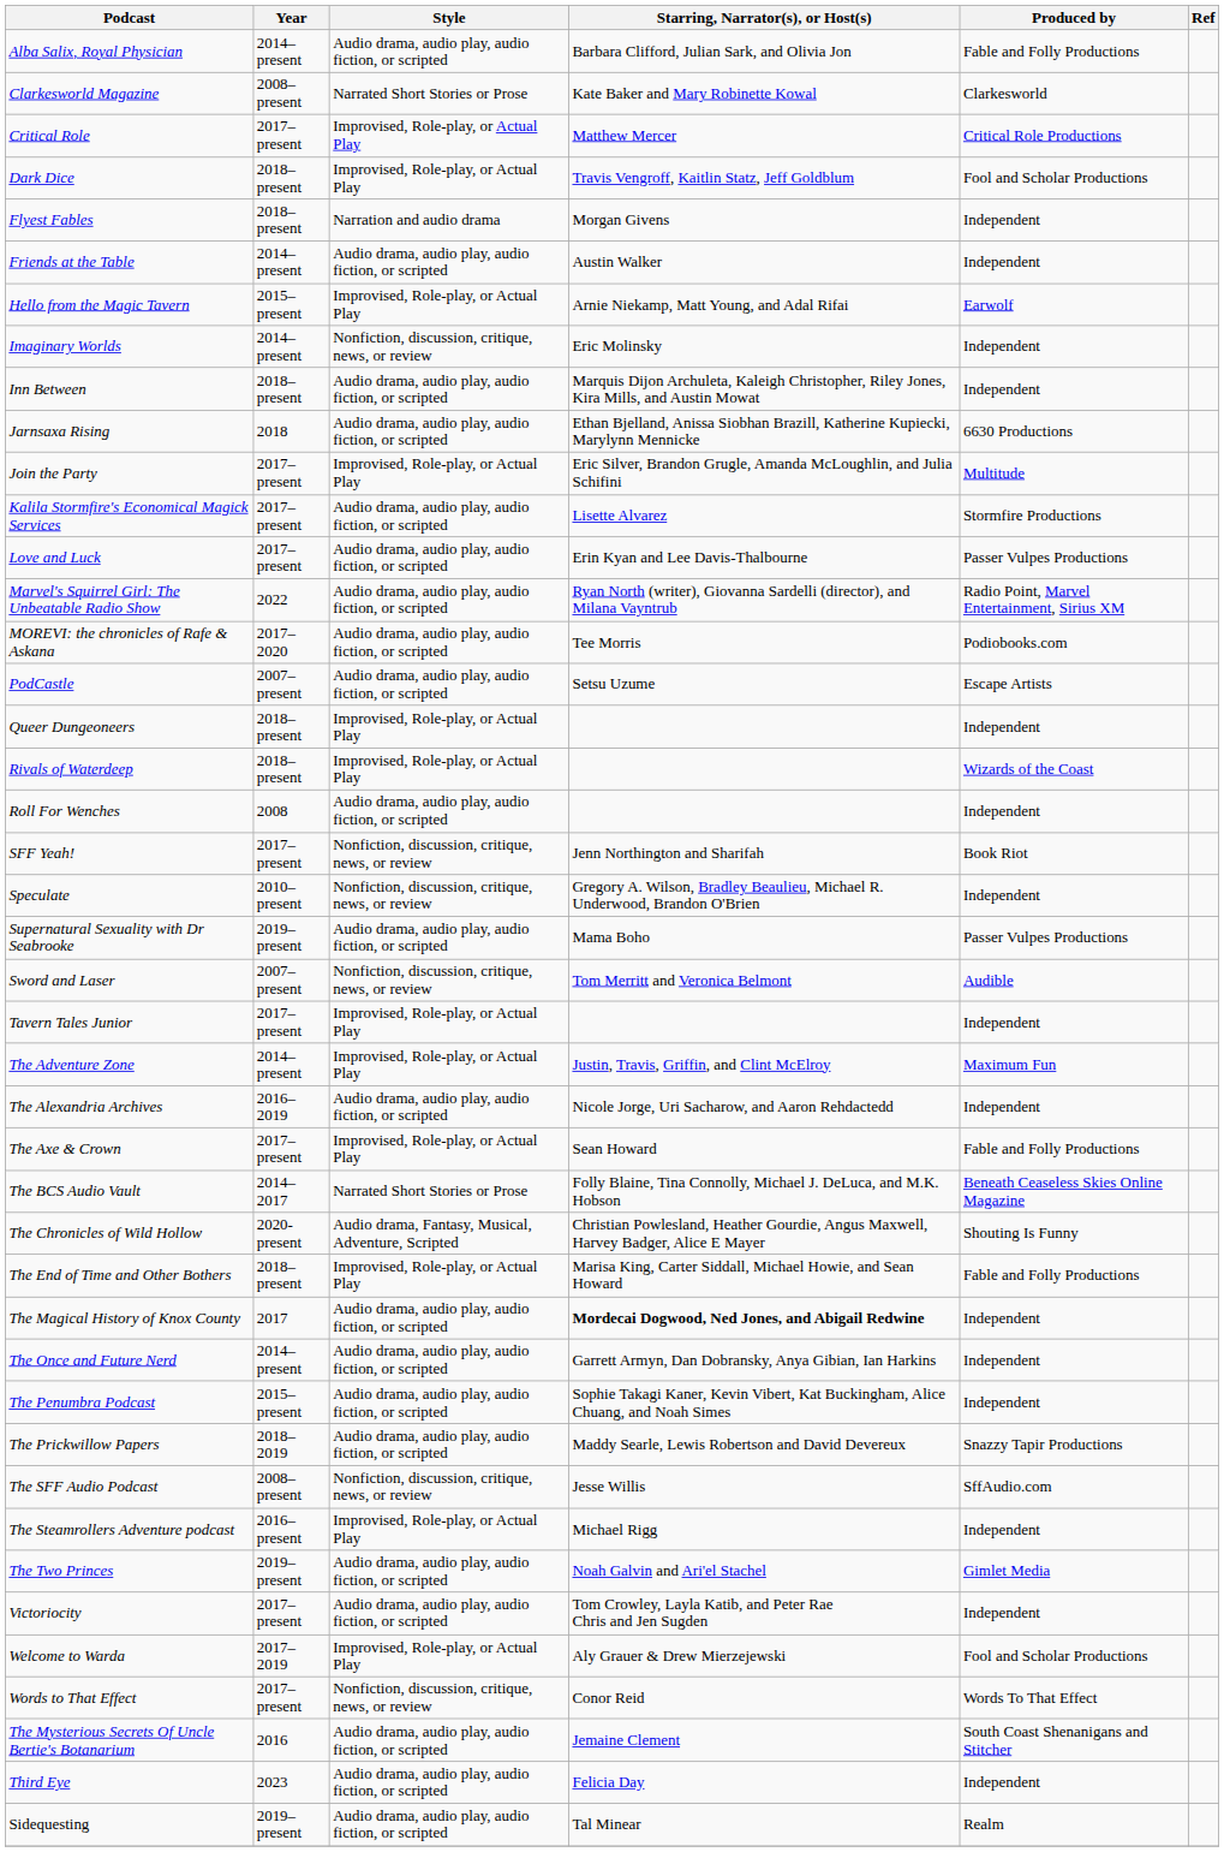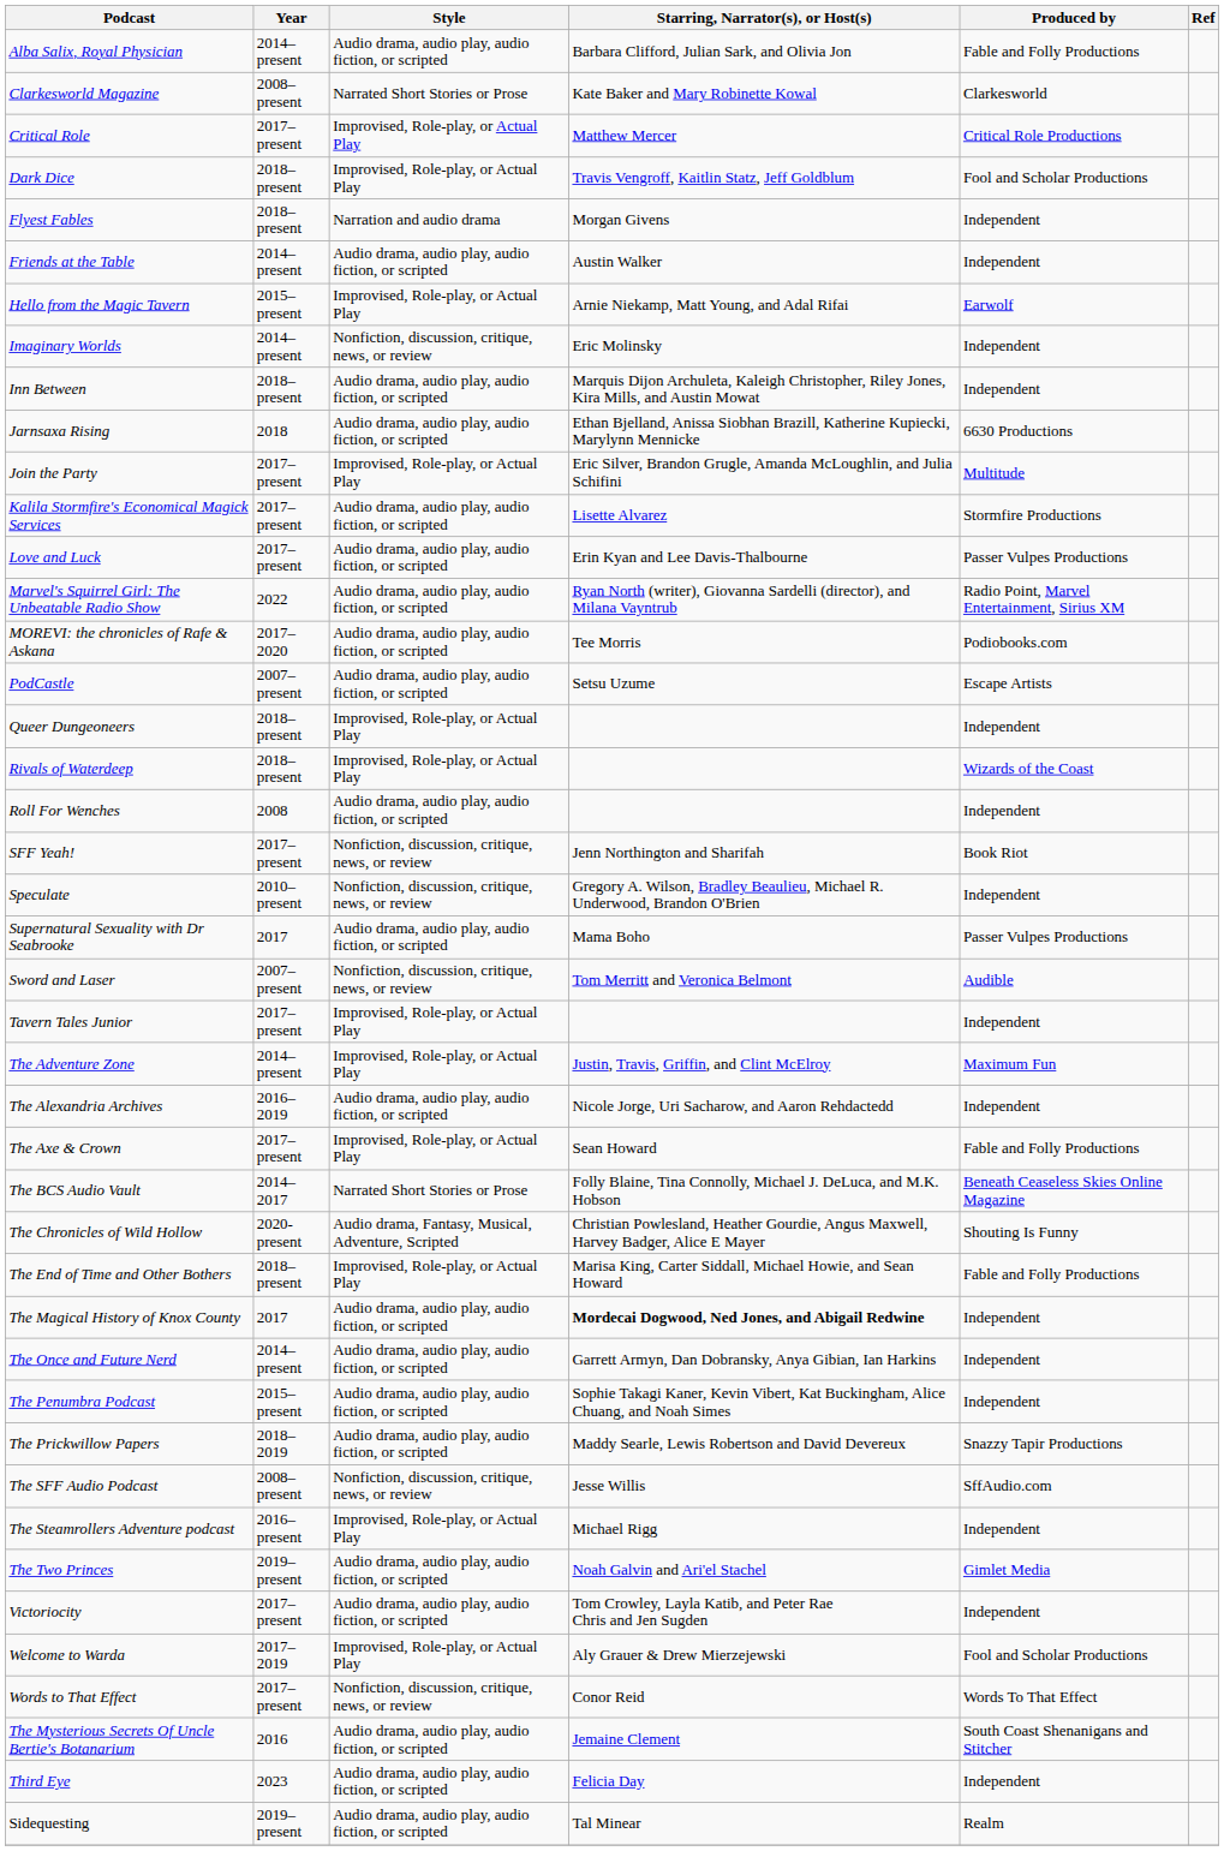 <table class="wikitable sortable">
 <tr>
 <th>Podcast</th>
 <th>Year</th>
 <th>Style</th>
 <th>Starring, Narrator(s), or Host(s)</th>
 <th>Produced by</th>
 <th>Ref</th>
 </tr>
 <tr>
 <td><em><a href='#'>Alba Salix, Royal Physician</a></em></td>
 <td>2014–present</td>
 <td>Audio drama, audio play, audio fiction, or scripted</td>
 <td>Barbara Clifford, Julian Sark, and Olivia Jon</td>
 <td>Fable and Folly Productions</td>
 <td></td>
 </tr>
 <tr>
 <td><em><a href='#'>Clarkesworld Magazine</a></em></td>
 <td>2008–present</td>
 <td>Narrated Short Stories or Prose</td>
 <td>Kate Baker and <a href='#'>Mary Robinette Kowal</a></td>
 <td>Clarkesworld</td>
 <td></td>
 </tr>
 <tr>
 <td><em><a href='#'>Critical Role</a></em></td>
 <td>2017–present</td>
 <td>Improvised, Role-play, or <a href='#'>Actual Play</a></td>
 <td><a href='#'>Matthew Mercer</a></td>
 <td><a href='#'>Critical Role Productions</a></td>
 <td></td>
 </tr>
 <tr>
 <td><em><a href='#'>Dark Dice</a></em></td>
 <td>2018–present</td>
 <td>Improvised, Role-play, or Actual Play</td>
 <td><a href='#'>Travis Vengroff</a>, <a href='#'>Kaitlin Statz</a>, <a href='#'>Jeff Goldblum</a></td>
 <td>Fool and Scholar Productions</td>
 <td></td>
 </tr>
 <tr>
 <td><em><a href='#'>Flyest Fables</a></em></td>
 <td>2018–present</td>
 <td>Narration and audio drama</td>
 <td>Morgan Givens</td>
 <td>Independent</td>
 <td></td>
 </tr>
 <tr>
 <td><em><a href='#'>Friends at the Table</a></em></td>
 <td>2014–present</td>
 <td>Audio drama, audio play, audio fiction, or scripted</td>
 <td>Austin Walker</td>
 <td>Independent</td>
 <td></td>
 </tr>
 <tr>
 <td><em><a href='#'>Hello from the Magic Tavern</a></em></td>
 <td>2015–present</td>
 <td>Improvised, Role-play, or Actual Play</td>
 <td>Arnie Niekamp, Matt Young, and Adal Rifai</td>
 <td><a href='#'>Earwolf</a></td>
 <td></td>
 </tr>
 <tr>
 <td><em><a href='#'>Imaginary Worlds</a></em></td>
 <td>2014–present</td>
 <td>Nonfiction, discussion, critique, news, or review</td>
 <td>Eric Molinsky</td>
 <td>Independent</td>
 <td></td>
 </tr>
 <tr>
 <td><em>Inn Between</em></td>
 <td>2018–present</td>
 <td>Audio drama, audio play, audio fiction, or scripted</td>
 <td>Marquis Dijon Archuleta, Kaleigh Christopher, Riley Jones, Kira Mills, and Austin Mowat</td>
 <td>Independent</td>
 <td></td>
 </tr>
 <tr>
 <td><em>Jarnsaxa Rising</em></td>
 <td>2018</td>
 <td>Audio drama, audio play, audio fiction, or scripted</td>
 <td>Ethan Bjelland, Anissa Siobhan Brazill, Katherine Kupiecki, Marylynn Mennicke</td>
 <td>6630 Productions</td>
 <td></td>
 </tr>
 <tr>
 <td><em>Join the Party</em></td>
 <td>2017–present</td>
 <td>Improvised, Role-play, or Actual Play</td>
 <td>Eric Silver, Brandon Grugle, Amanda McLoughlin, and Julia Schifini</td>
 <td><a href='#'>Multitude</a></td>
 <td></td>
 </tr>
 <tr>
 <td><em><a href='#'>Kalila Stormfire's Economical Magick Services</a></em></td>
 <td>2017–present</td>
 <td>Audio drama, audio play, audio fiction, or scripted</td>
 <td><a href='#'>Lisette Alvarez</a></td>
 <td>Stormfire Productions</td>
 <td></td>
 </tr>
 <tr>
 <td><em><a href='#'>Love and Luck</a></em></td>
 <td>2017–present</td>
 <td>Audio drama, audio play, audio fiction, or scripted</td>
 <td>Erin Kyan and Lee Davis-Thalbourne</td>
 <td>Passer Vulpes Productions</td>
 <td></td>
 </tr>
 <tr>
 <td><em><a href='#'>Marvel's Squirrel Girl: The Unbeatable Radio Show</a></em></td>
 <td>2022</td>
 <td>Audio drama, audio play, audio fiction, or scripted</td>
 <td><a href='#'>Ryan North</a> (writer), Giovanna Sardelli (director), and <a href='#'>Milana Vayntrub</a></td>
 <td>Radio Point, <a href='#'>Marvel Entertainment</a>, <a href='#'>Sirius XM</a></td>
 <td></td>
 </tr>
 <tr>
 <td><em>MOREVI: the chronicles of Rafe & Askana</em></td>
 <td>2017–2020</td>
 <td>Audio drama, audio play, audio fiction, or scripted</td>
 <td>Tee Morris</td>
 <td>Podiobooks.com</td>
 <td></td>
 </tr>
 <tr>
 <td><em><a href='#'>PodCastle</a></em></td>
 <td>2007–present</td>
 <td>Audio drama, audio play, audio fiction, or scripted</td>
 <td>Setsu Uzume</td>
 <td>Escape Artists</td>
 <td></td>
 </tr>
 <tr>
 <td><em>Queer Dungeoneers</em></td>
 <td>2018–present</td>
 <td>Improvised, Role-play, or Actual Play</td>
 <td></td>
 <td>Independent</td>
 <td></td>
 </tr>
 <tr>
 <td><em><a href='#'>Rivals of Waterdeep</a></em></td>
 <td>2018–present</td>
 <td>Improvised, Role-play, or Actual Play</td>
 <td></td>
 <td><a href='#'>Wizards of the Coast</a></td>
 <td></td>
 </tr>
 <tr>
 <td><em>Roll For Wenches</em></td>
 <td>2008</td>
 <td>Audio drama, audio play, audio fiction, or scripted</td>
 <td></td>
 <td>Independent</td>
 <td></td>
 </tr>
 <tr>
 <td><em>SFF Yeah!</em></td>
 <td>2017–present</td>
 <td>Nonfiction, discussion, critique, news, or review</td>
 <td>Jenn Northington and Sharifah</td>
 <td>Book Riot</td>
 <td></td>
 </tr>
 <tr>
 <td><em>Speculate</em></td>
 <td>2010–present</td>
 <td>Nonfiction, discussion, critique, news, or review</td>
 <td>Gregory A. Wilson, <a href='#'>Bradley Beaulieu</a>, Michael R. Underwood, Brandon O'Brien</td>
 <td>Independent</td>
 <td><em></em></td>
 </tr>
 <tr>
 <td><em>Supernatural Sexuality with Dr Seabrooke</em></td>
-<td>2019–present</td>
+<td>2017</td>
 <td>Audio drama, audio play, audio fiction, or scripted</td>
 <td>Mama Boho</td>
 <td>Passer Vulpes Productions</td>
 <td></td>
 </tr>
 <tr>
 <td><em>Sword and Laser</em></td>
 <td>2007–present</td>
 <td>Nonfiction, discussion, critique, news, or review</td>
 <td><a href='#'>Tom Merritt</a> and <a href='#'>Veronica Belmont</a></td>
 <td><a href='#'>Audible</a></td>
 <td></td>
 </tr>
 <tr>
 <td><em>Tavern Tales Junior</em></td>
 <td>2017–present</td>
 <td>Improvised, Role-play, or Actual Play</td>
 <td></td>
 <td>Independent</td>
 <td></td>
 </tr>
 <tr>
 <td><em><a href='#'>The Adventure Zone</a></em></td>
 <td>2014–present</td>
 <td>Improvised, Role-play, or Actual Play</td>
 <td><a href='#'>Justin</a>, <a href='#'>Travis</a>, <a href='#'>Griffin</a>, and <a href='#'>Clint McElroy</a></td>
 <td><a href='#'>Maximum Fun</a></td>
 <td></td>
 </tr>
 <tr>
 <td><em>The Alexandria Archives</em></td>
 <td>2016–2019</td>
 <td>Audio drama, audio play, audio fiction, or scripted</td>
 <td>Nicole Jorge, Uri Sacharow, and Aaron Rehdactedd</td>
 <td>Independent</td>
 <td></td>
 </tr>
 <tr>
 <td><em>The Axe & Crown</em></td>
 <td>2017–present</td>
 <td>Improvised, Role-play, or Actual Play</td>
 <td>Sean Howard</td>
 <td>Fable and Folly Productions</td>
 <td></td>
 </tr>
 <tr>
 <td><em>The BCS Audio Vault</em></td>
 <td>2014–2017</td>
 <td>Narrated Short Stories or Prose</td>
 <td>Folly Blaine, Tina Connolly, Michael J. DeLuca, and M.K. Hobson</td>
 <td><a href='#'>Beneath Ceaseless Skies Online Magazine</a></td>
 <td></td>
 </tr>
 <tr>
 <td><em>The Chronicles of Wild Hollow</em></td>
 <td>2020-present</td>
 <td>Audio drama, Fantasy, Musical, Adventure, Scripted</td>
 <td>Christian Powlesland, Heather Gourdie, Angus Maxwell, Harvey Badger, Alice E Mayer</td>
 <td>Shouting Is Funny</td>
 <td></td>
 </tr>
 <tr>
 <td><em>The End of Time and Other Bothers</em></td>
 <td>2018–present</td>
 <td>Improvised, Role-play, or Actual Play</td>
 <td>Marisa King, Carter Siddall, Michael Howie, and Sean Howard</td>
 <td>Fable and Folly Productions</td>
 <td></td>
 </tr>
 <tr>
 <td><em>The Magical History of Knox County</em></td>
 <td>2017</td>
 <td>Audio drama, audio play, audio fiction, or scripted</td>
 <td><strong>Mordecai Dogwood, Ned Jones, and Abigail Redwine</strong></td>
 <td>Independent</td>
 <td></td>
 </tr>
 <tr>
 <td><em><a href='#'>The Once and Future Nerd</a></em></td>
 <td>2014–present</td>
 <td>Audio drama, audio play, audio fiction, or scripted</td>
 <td>Garrett Armyn, Dan Dobransky, Anya Gibian, Ian Harkins</td>
 <td>Independent</td>
 <td></td>
 </tr>
 <tr>
 <td><em><a href='#'>The Penumbra Podcast</a></em></td>
 <td>2015–present</td>
 <td>Audio drama, audio play, audio fiction, or scripted</td>
 <td>Sophie Takagi Kaner, Kevin Vibert, Kat Buckingham, Alice Chuang, and Noah Simes</td>
 <td>Independent</td>
 <td></td>
 </tr>
 <tr>
 <td><em>The Prickwillow Papers</em></td>
 <td>2018–2019</td>
 <td>Audio drama, audio play, audio fiction, or scripted</td>
 <td>Maddy Searle, Lewis Robertson and David Devereux</td>
 <td>Snazzy Tapir Productions</td>
 <td></td>
 </tr>
 <tr>
 <td><em>The SFF Audio Podcast</em></td>
 <td>2008–present</td>
 <td>Nonfiction, discussion, critique, news, or review</td>
 <td>Jesse Willis</td>
 <td>SffAudio.com</td>
 <td></td>
 </tr>
 <tr>
 <td><em>The Steamrollers Adventure podcast</em></td>
 <td>2016–present</td>
 <td>Improvised, Role-play, or Actual Play</td>
 <td>Michael Rigg</td>
 <td>Independent</td>
 <td></td>
 </tr>
 <tr>
 <td><em><a href='#'>The Two Princes</a></em></td>
 <td>2019–present</td>
 <td>Audio drama, audio play, audio fiction, or scripted</td>
 <td><a href='#'>Noah Galvin</a> and <a href='#'>Ari'el Stachel</a></td>
 <td><a href='#'>Gimlet Media</a></td>
 <td></td>
 </tr>
 <tr>
 <td><em>Victoriocity</em></td>
 <td>2017–present</td>
 <td>Audio drama, audio play, audio fiction, or scripted</td>
 <td>Tom Crowley, Layla Katib, and Peter Rae<br>Chris and Jen Sugden</td>
 <td>Independent</td>
 <td></td>
 </tr>
 <tr>
 <td><em>Welcome to Warda</em></td>
 <td>2017–2019</td>
 <td>Improvised, Role-play, or Actual Play</td>
 <td>Aly Grauer & Drew Mierzejewski</td>
 <td>Fool and Scholar Productions</td>
 <td></td>
 </tr>
 <tr>
 <td><em>Words to That Effect</em></td>
 <td>2017–present</td>
 <td>Nonfiction, discussion, critique, news, or review</td>
 <td>Conor Reid</td>
 <td>Words To That Effect</td>
 <td></td>
 </tr>
 <tr>
 <td><em><a href='#'>The Mysterious Secrets Of Uncle Bertie's Botanarium</a></em></td>
 <td>2016</td>
 <td>Audio drama, audio play, audio fiction, or scripted</td>
 <td><a href='#'>Jemaine Clement</a></td>
 <td>South Coast Shenanigans and <a href='#'>Stitcher</a></td>
 <td></td>
 </tr>
 <tr>
 <td><em><a href='#'>Third Eye</a></em></td>
 <td>2023</td>
 <td>Audio drama, audio play, audio fiction, or scripted</td>
 <td><a href='#'>Felicia Day</a></td>
 <td>Independent</td>
 <td></td>
 </tr>
 <tr>
 <td>Sidequesting</td>
 <td>2019–present</td>
 <td>Audio drama, audio play, audio fiction, or scripted</td>
 <td>Tal Minear</td>
 <td>Realm</td>
 <td></td>
 </tr>
 <tr>
 </tr>
 </table>
